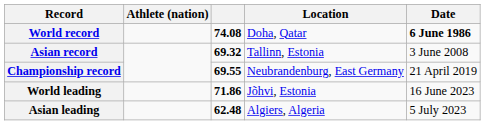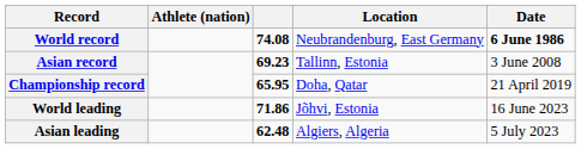 <table class="wikitable">
 <tr>
 <th scope="col">Record</th>
 <th scope="col">Athlete (nation)</th>
 <th scope="col"></th>
 <th scope="col">Location</th>
 <th scope="col">Date</th>
 </tr>
 <tr>
 <th scope="row"><a href='#'>World record</a></th>
 <td></td>
 <td align="center"><strong>74.08</strong></td>
-<td><a href='#'>Doha</a>, <a href='#'>Qatar</a></td>
+<td><a href='#'>Neubrandenburg</a>, <a href='#'>East Germany</a></td>
 <td><strong>6 June 1986</strong></td>
 </tr>
 <tr>
 <th scope="row"><a href='#'>Asian record</a></th>
 <td rowspan="2"></td>
-<td align="center"><strong>69.32</strong></td>
+<td align="center"><strong>69.23</strong></td>
 <td><a href='#'>Tallinn</a>, <a href='#'>Estonia</a></td>
 <td>3 June 2008</td>
 </tr>
 <tr>
 <th><a href='#'>Championship record</a></th>
-<td align="center"><strong>69.55</strong></td>
-<td><a href='#'>Neubrandenburg</a>, <a href='#'>East Germany</a></td>
+<td align="center"><strong>65.95</strong></td>
+<td><a href='#'>Doha</a>, <a href='#'>Qatar</a></td>
 <td>21 April 2019</td>
 </tr>
 <tr>
 <th scope="row">World leading</th>
 <td></td>
 <td align="center"><strong>71.86</strong></td>
 <td><a href='#'>Jõhvi</a>, <a href='#'>Estonia</a></td>
 <td>16 June 2023</td>
 </tr>
 <tr>
 <th scope="row">Asian leading</th>
 <td></td>
 <td align="center"><strong>62.48</strong></td>
 <td><a href='#'>Algiers</a>, <a href='#'>Algeria</a></td>
 <td>5 July 2023</td>
 </tr>
 </table>
